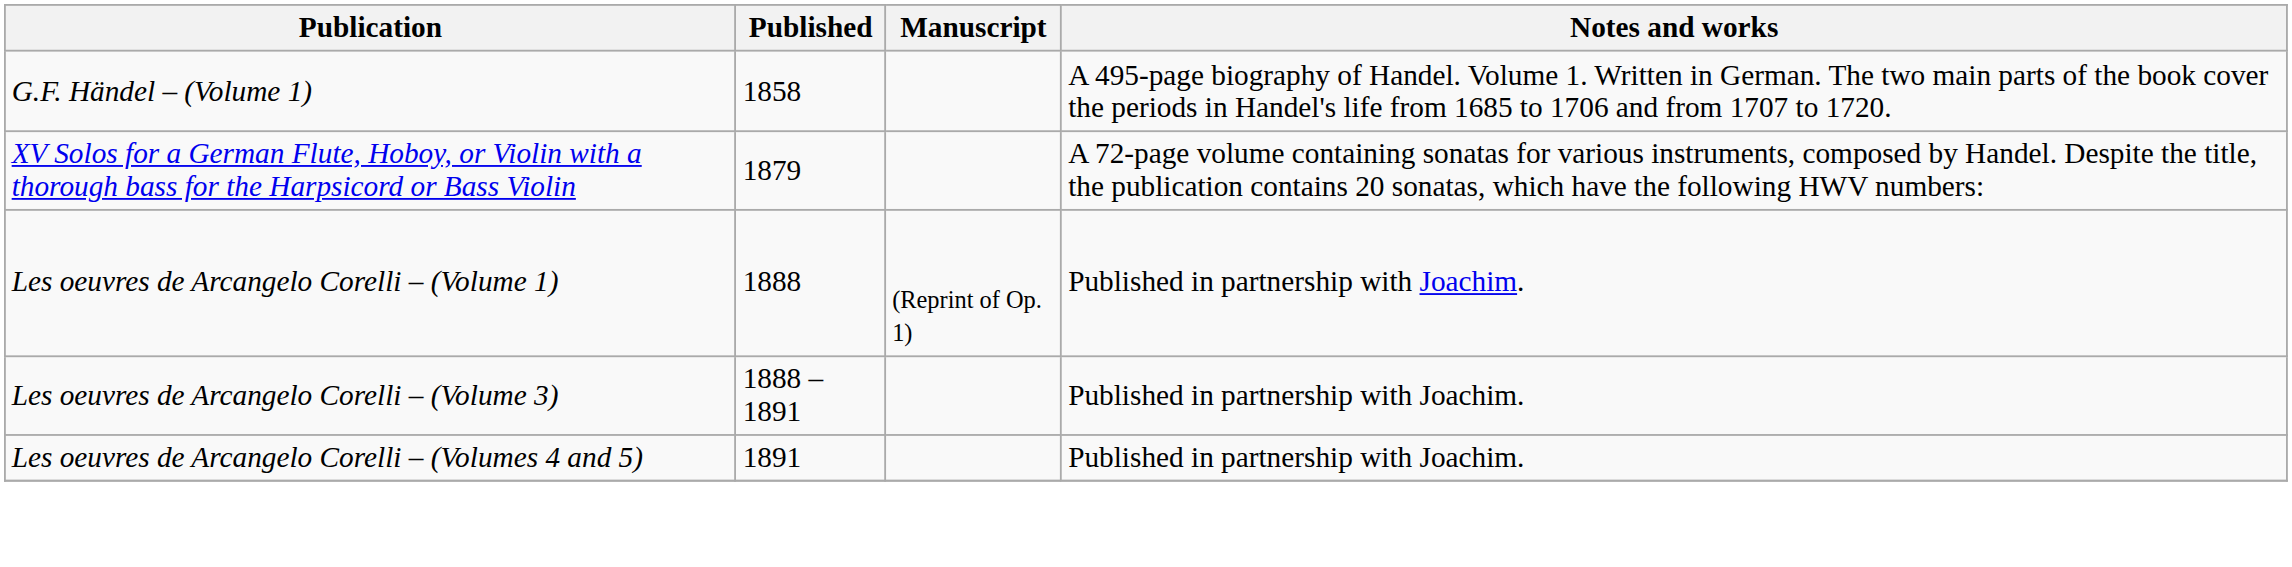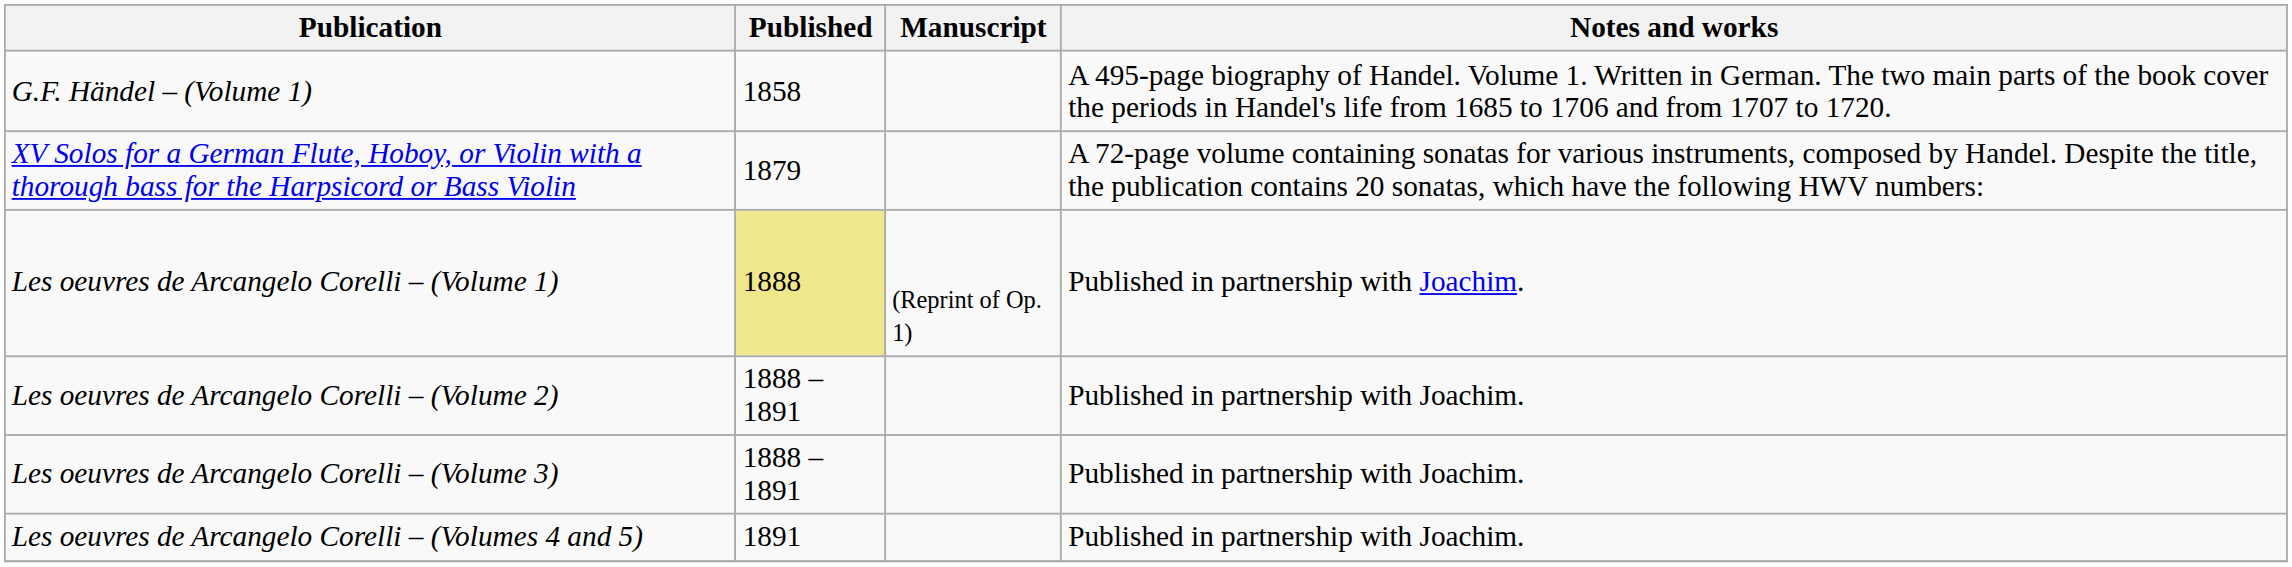 <table class="wikitable sortable">
 <tr>
 <th>Publication</th>
 <th>Published</th>
 <th class="unsortable">Manuscript</th>
 <th class="unsortable">Notes and works</th>
 </tr>
 <tr>
 <td><em>G.F. Händel</em> – <em>(Volume 1)</em></td>
 <td>1858</td>
 <td></td>
 <td>A 495-page biography of Handel. Volume 1. Written in German. The two main parts of the book cover the periods in Handel's life from 1685 to 1706 and from 1707 to 1720.</td>
 </tr>
 <tr>
 <td><em><a href='#'>XV Solos for a German Flute, Hoboy, or Violin with a thorough bass for the Harpsicord or Bass Violin</a></em></td>
 <td>1879</td>
 <td></td>
 <td>A 72-page volume containing sonatas for various instruments, composed by Handel. Despite the title, the publication contains 20 sonatas, which have the following HWV numbers:<br></td>
 </tr>
 <tr>
 <td><em>Les oeuvres de Arcangelo Corelli – (Volume 1)</em></td>
-<td>1888</td>
+<td style="background: khaki;">1888</td>
 <td><br><br><small>(Reprint of Op. 1)</small></td>
 <td>Published in partnership with <a href='#'>Joachim</a>.<br></td>
+</tr>
+<tr>
+<td><em>Les oeuvres de Arcangelo Corelli – (Volume 2)</em></td>
+<td>1888 – 1891</td>
+<td></td>
+<td>Published in partnership with Joachim.<br></td>
 </tr>
 <tr>
 <td><em>Les oeuvres de Arcangelo Corelli – (Volume 3)</em></td>
 <td>1888 – 1891</td>
 <td></td>
 <td>Published in partnership with Joachim.<br></td>
 </tr>
 <tr>
 <td><em>Les oeuvres de Arcangelo Corelli – (Volumes 4 and 5)</em></td>
 <td>1891</td>
 <td></td>
 <td>Published in partnership with Joachim.<br></td>
 </tr>
 <tr>
 </tr>
 </table>
